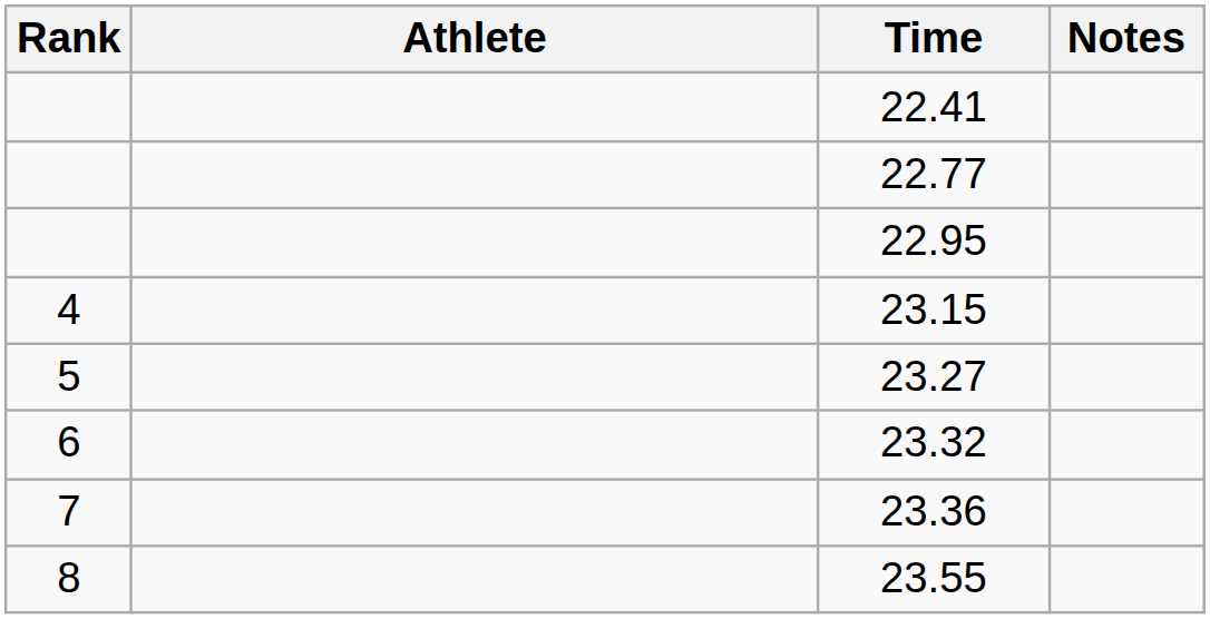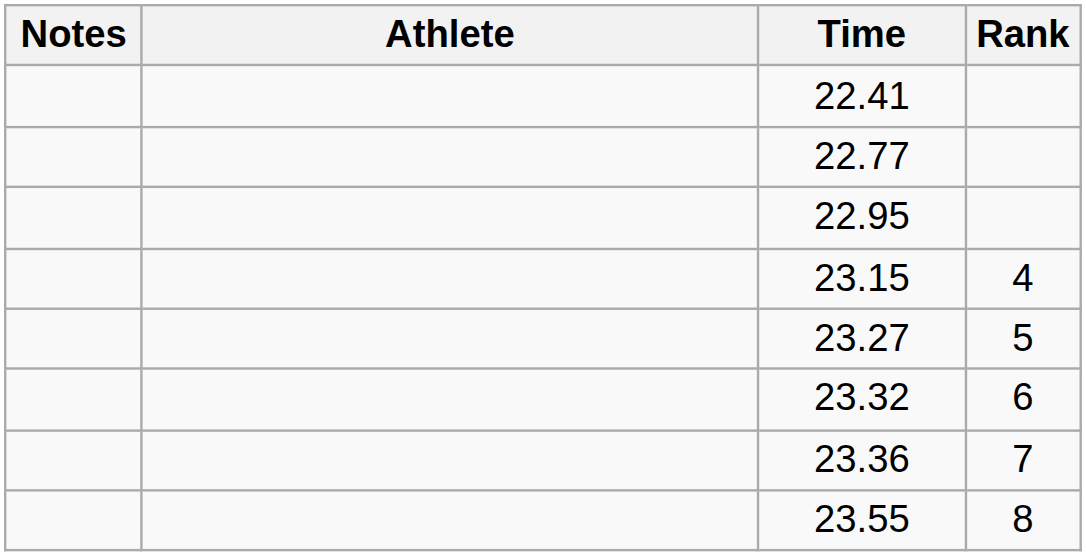 <table class="wikitable" style="text-align:center">
 <tr>
-<th width=40>Rank</th>
+<th width=50>Notes</th>
 <th width=250>Athlete</th>
 <th width=80>Time</th>
-<th width=50>Notes</th>
+<th width=40>Rank</th>
 </tr>
 <tr>
 <td></td>
 <td align=left></td>
 <td>22.41</td>
 <td></td>
 </tr>
 <tr>
 <td></td>
 <td align=left></td>
 <td>22.77</td>
 <td></td>
 </tr>
 <tr>
 <td></td>
 <td align=left></td>
 <td>22.95</td>
 <td></td>
 </tr>
 <tr>
-<td>4</td>
+<td></td>
 <td align=left></td>
 <td>23.15</td>
-<td></td>
+<td>4</td>
 </tr>
 <tr>
-<td>5</td>
+<td></td>
 <td align=left></td>
 <td>23.27</td>
-<td></td>
+<td>5</td>
 </tr>
 <tr>
-<td>6</td>
+<td></td>
 <td align=left></td>
 <td>23.32</td>
-<td></td>
+<td>6</td>
 </tr>
 <tr>
-<td>7</td>
+<td></td>
 <td align=left></td>
 <td>23.36</td>
-<td></td>
+<td>7</td>
 </tr>
 <tr>
-<td>8</td>
+<td></td>
 <td align=left></td>
 <td>23.55</td>
-<td></td>
+<td>8</td>
 </tr>
 </table>
